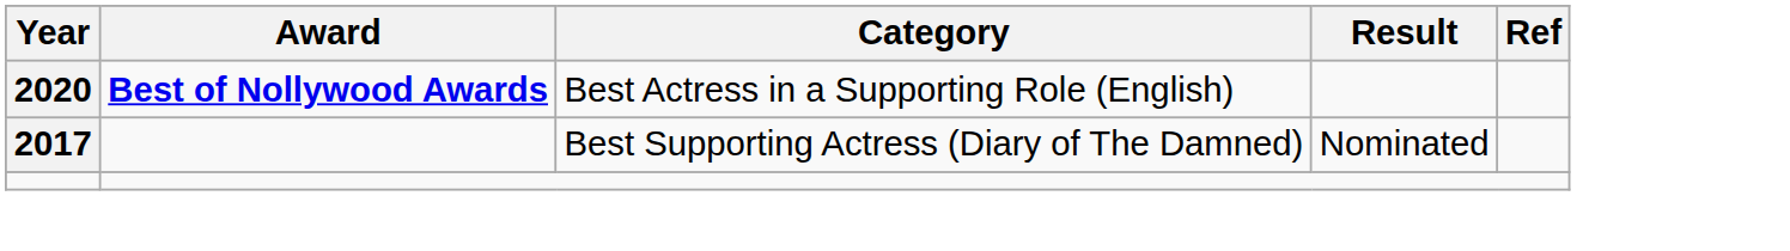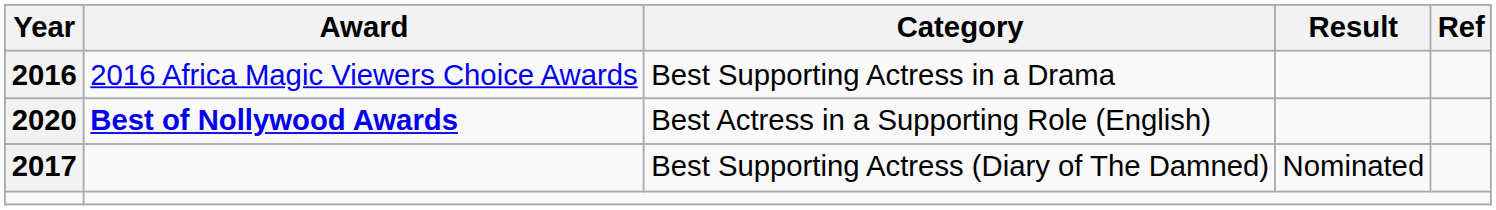 <table class="wikitable sortable">
 <tr>
 <th>Year</th>
 <th>Award</th>
 <th>Category</th>
 <th>Result</th>
 <th>Ref</th>
+</tr>
+<tr>
+<th>2016</th>
+<td><a href='#'>2016 Africa Magic Viewers Choice Awards</a></td>
+<td>Best Supporting Actress in a Drama</td>
+<td></td>
+<td></td>
 </tr>
 <tr>
 <th>2020</th>
 <td><strong><a href='#'>Best of Nollywood Awards</a></strong></td>
 <td>Best Actress in a Supporting Role (English)</td>
 <td></td>
 <td></td>
 </tr>
 <tr>
 <th>2017</th>
 <td></td>
 <td>Best Supporting Actress (Diary of The Damned)</td>
 <td>Nominated</td>
 <td></td>
 </tr>
 <tr>
 <td></td>
 </tr>
 </table>
